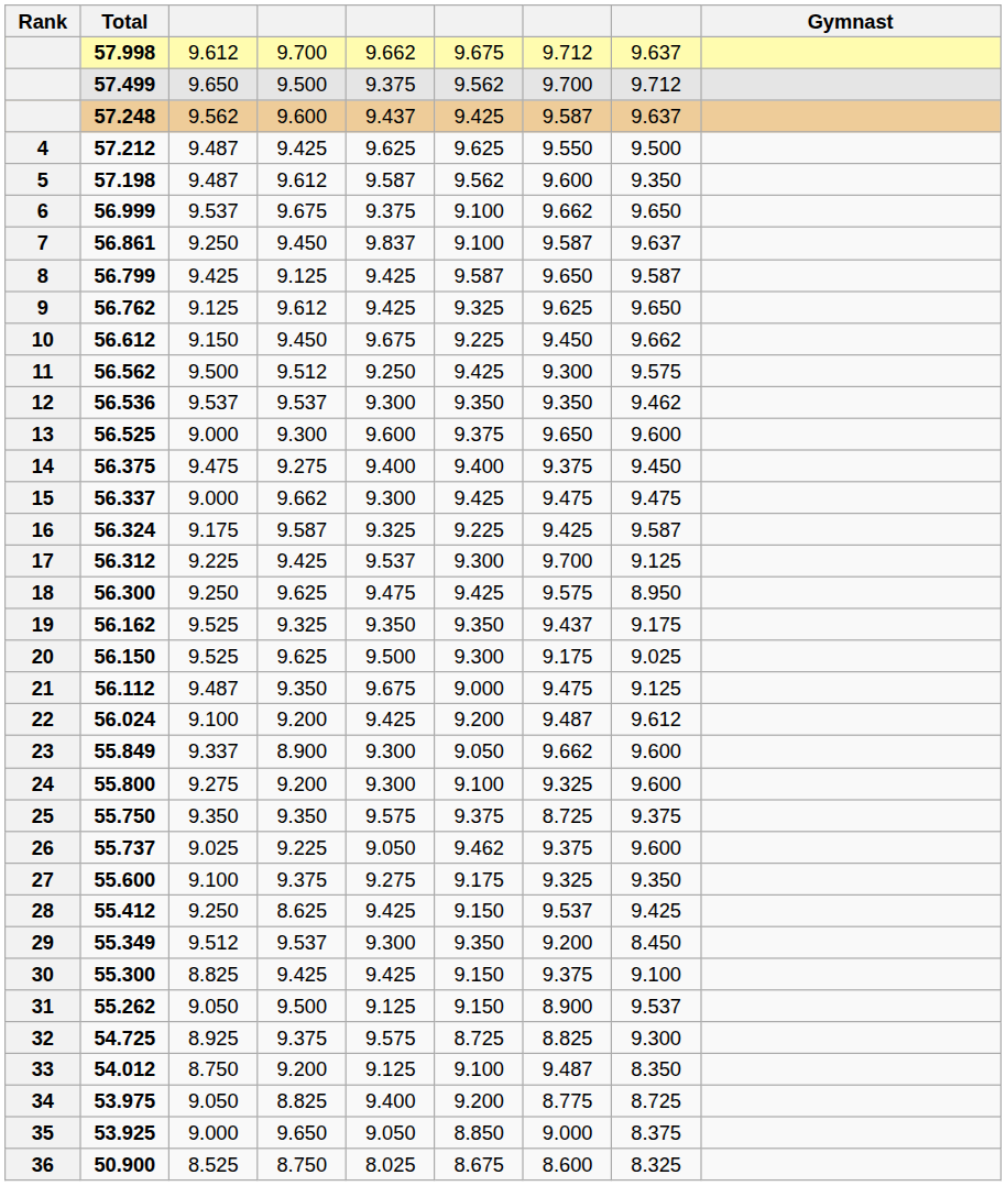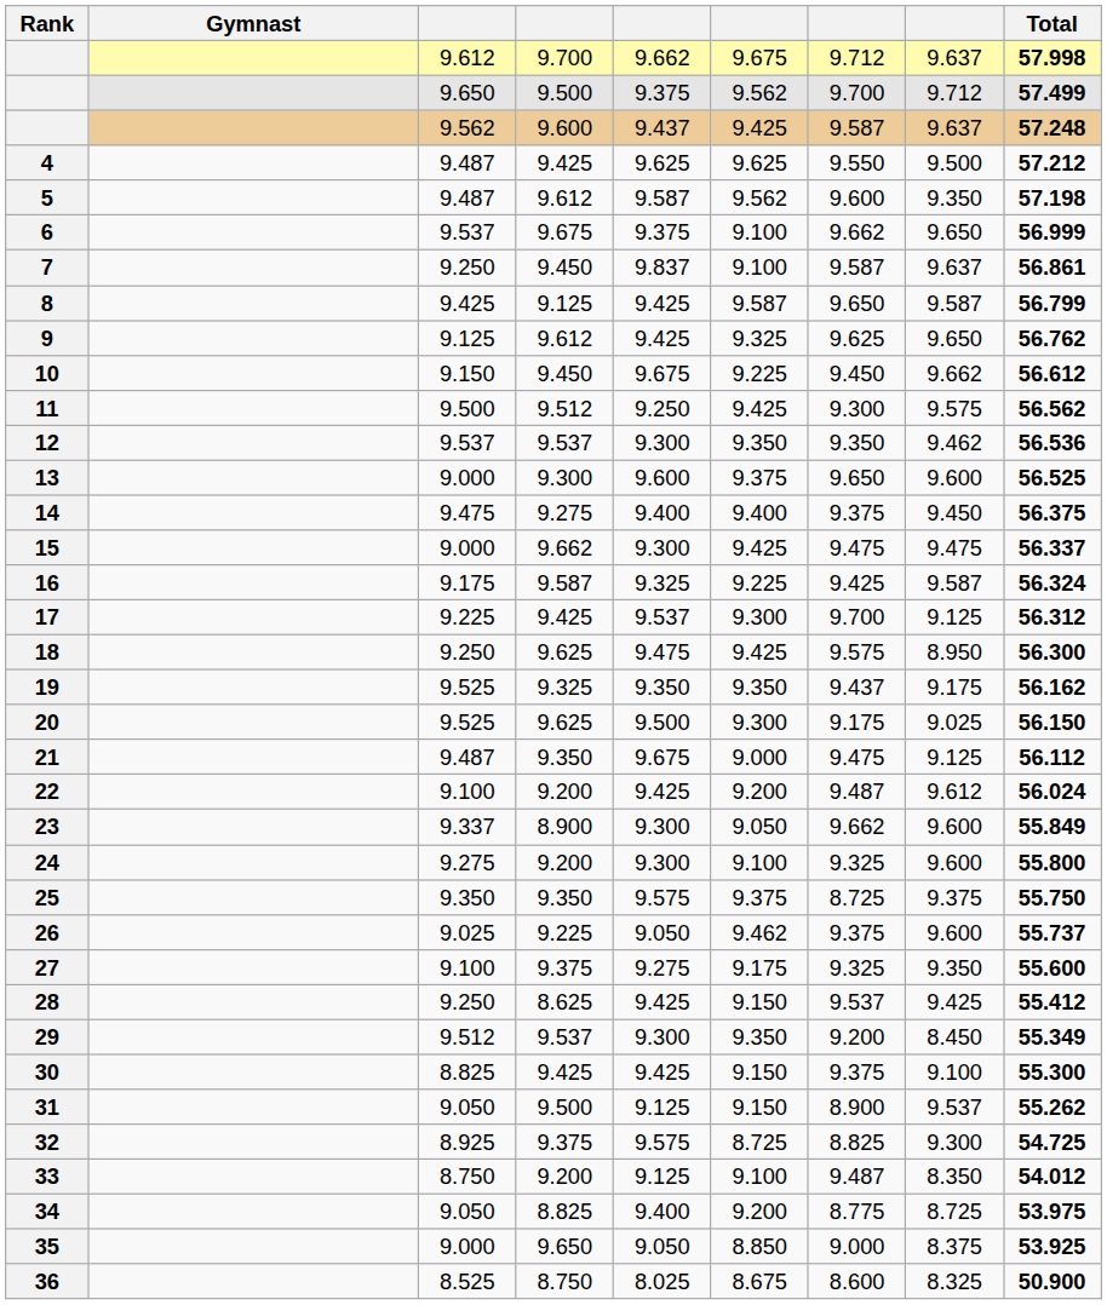 <table class="wikitable sortable" style="text-align:center; font-size:95%">
 <tr>
 <th scope="col" style="width:50px;">Rank</th>
-<th scope="col" style="width:60px;">Total</th>
+<th scope="col" style="width:220px;">Gymnast</th>
 <th scope="col" style="width:60px;"></th>
 <th scope="col" style="width:60px;"></th>
 <th scope="col" style="width:60px;"></th>
 <th scope="col" style="width:60px;"></th>
 <th scope="col" style="width:60px;"></th>
 <th scope="col" style="width:60px;"></th>
-<th scope="col" style="width:220px;">Gymnast</th>
+<th scope="col" style="width:60px;">Total</th>
 </tr>
 <tr style="background:#fffcaf;">
 <th scope=row style="text-align:center"></th>
-<td><strong>57.998</strong></td>
+<td align=left></td>
 <td>9.612</td>
 <td>9.700</td>
 <td>9.662</td>
 <td>9.675</td>
 <td>9.712</td>
 <td>9.637</td>
-<td align=left></td>
+<td><strong>57.998</strong></td>
 </tr>
 <tr style="background:#e5e5e5;">
 <th scope=row style="text-align:center"></th>
-<td><strong>57.499</strong></td>
+<td align=left></td>
 <td>9.650</td>
 <td>9.500</td>
 <td>9.375</td>
 <td>9.562</td>
 <td>9.700</td>
 <td>9.712</td>
-<td align=left></td>
+<td><strong>57.499</strong></td>
 </tr>
 <tr style="background:#ec9;">
 <th scope=row style="text-align:center"></th>
-<td><strong>57.248</strong></td>
+<td align=left></td>
 <td>9.562</td>
 <td>9.600</td>
 <td>9.437</td>
 <td>9.425</td>
 <td>9.587</td>
 <td>9.637</td>
-<td align=left></td>
+<td><strong>57.248</strong></td>
 </tr>
 <tr>
 <th scope=row style="text-align:center">4</th>
-<td><strong>57.212</strong></td>
+<td align=left></td>
 <td>9.487</td>
 <td>9.425</td>
 <td>9.625</td>
 <td>9.625</td>
 <td>9.550</td>
 <td>9.500</td>
-<td align=left></td>
+<td><strong>57.212</strong></td>
 </tr>
 <tr>
 <th scope=row style="text-align:center">5</th>
-<td><strong>57.198</strong></td>
+<td align=left></td>
 <td>9.487</td>
 <td>9.612</td>
 <td>9.587</td>
 <td>9.562</td>
 <td>9.600</td>
 <td>9.350</td>
-<td align=left></td>
+<td><strong>57.198</strong></td>
 </tr>
 <tr>
 <th scope=row style="text-align:center">6</th>
-<td><strong>56.999</strong></td>
+<td align=left></td>
 <td>9.537</td>
 <td>9.675</td>
 <td>9.375</td>
 <td>9.100</td>
 <td>9.662</td>
 <td>9.650</td>
-<td align=left></td>
+<td><strong>56.999</strong></td>
 </tr>
 <tr>
 <th scope=row style="text-align:center">7</th>
-<td><strong>56.861</strong></td>
+<td align=left></td>
 <td>9.250</td>
 <td>9.450</td>
 <td>9.837</td>
 <td>9.100</td>
 <td>9.587</td>
 <td>9.637</td>
-<td align=left></td>
+<td><strong>56.861</strong></td>
 </tr>
 <tr>
 <th scope=row style="text-align:center">8</th>
-<td><strong>56.799</strong></td>
+<td align=left></td>
 <td>9.425</td>
 <td>9.125</td>
 <td>9.425</td>
 <td>9.587</td>
 <td>9.650</td>
 <td>9.587</td>
-<td align=left></td>
+<td><strong>56.799</strong></td>
 </tr>
 <tr>
 <th scope=row style="text-align:center">9</th>
-<td><strong>56.762</strong></td>
+<td align=left></td>
 <td>9.125</td>
 <td>9.612</td>
 <td>9.425</td>
 <td>9.325</td>
 <td>9.625</td>
 <td>9.650</td>
-<td align=left></td>
+<td><strong>56.762</strong></td>
 </tr>
 <tr>
 <th scope=row style="text-align:center">10</th>
-<td><strong>56.612</strong></td>
+<td align=left></td>
 <td>9.150</td>
 <td>9.450</td>
 <td>9.675</td>
 <td>9.225</td>
 <td>9.450</td>
 <td>9.662</td>
-<td align=left></td>
+<td><strong>56.612</strong></td>
 </tr>
 <tr>
 <th scope=row style="text-align:center">11</th>
-<td><strong>56.562</strong></td>
+<td align=left></td>
 <td>9.500</td>
 <td>9.512</td>
 <td>9.250</td>
 <td>9.425</td>
 <td>9.300</td>
 <td>9.575</td>
-<td align=left></td>
+<td><strong>56.562</strong></td>
 </tr>
 <tr>
 <th scope=row style="text-align:center">12</th>
-<td><strong>56.536</strong></td>
+<td align=left></td>
 <td>9.537</td>
 <td>9.537</td>
 <td>9.300</td>
 <td>9.350</td>
 <td>9.350</td>
 <td>9.462</td>
-<td align=left></td>
+<td><strong>56.536</strong></td>
 </tr>
 <tr>
 <th scope=row style="text-align:center">13</th>
-<td><strong>56.525</strong></td>
+<td align=left></td>
 <td>9.000</td>
 <td>9.300</td>
 <td>9.600</td>
 <td>9.375</td>
 <td>9.650</td>
 <td>9.600</td>
-<td align=left></td>
+<td><strong>56.525</strong></td>
 </tr>
 <tr>
 <th scope=row style="text-align:center">14</th>
-<td><strong>56.375</strong></td>
+<td align=left></td>
 <td>9.475</td>
 <td>9.275</td>
 <td>9.400</td>
 <td>9.400</td>
 <td>9.375</td>
 <td>9.450</td>
-<td align=left></td>
+<td><strong>56.375</strong></td>
 </tr>
 <tr>
 <th scope=row style="text-align:center">15</th>
-<td><strong>56.337</strong></td>
+<td align=left></td>
 <td>9.000</td>
 <td>9.662</td>
 <td>9.300</td>
 <td>9.425</td>
 <td>9.475</td>
 <td>9.475</td>
-<td align=left></td>
+<td><strong>56.337</strong></td>
 </tr>
 <tr>
 <th scope=row style="text-align:center">16</th>
-<td><strong>56.324</strong></td>
+<td align=left></td>
 <td>9.175</td>
 <td>9.587</td>
 <td>9.325</td>
 <td>9.225</td>
 <td>9.425</td>
 <td>9.587</td>
-<td align=left></td>
+<td><strong>56.324</strong></td>
 </tr>
 <tr>
 <th scope=row style="text-align:center">17</th>
-<td><strong>56.312</strong></td>
+<td align=left></td>
 <td>9.225</td>
 <td>9.425</td>
 <td>9.537</td>
 <td>9.300</td>
 <td>9.700</td>
 <td>9.125</td>
-<td align=left></td>
+<td><strong>56.312</strong></td>
 </tr>
 <tr>
 <th scope=row style="text-align:center">18</th>
-<td><strong>56.300</strong></td>
+<td align=left></td>
 <td>9.250</td>
 <td>9.625</td>
 <td>9.475</td>
 <td>9.425</td>
 <td>9.575</td>
 <td>8.950</td>
-<td align=left></td>
+<td><strong>56.300</strong></td>
 </tr>
 <tr>
 <th scope=row style="text-align:center">19</th>
-<td><strong>56.162</strong></td>
+<td align=left></td>
 <td>9.525</td>
 <td>9.325</td>
 <td>9.350</td>
 <td>9.350</td>
 <td>9.437</td>
 <td>9.175</td>
-<td align=left></td>
+<td><strong>56.162</strong></td>
 </tr>
 <tr>
 <th scope=row style="text-align:center">20</th>
-<td><strong>56.150</strong></td>
+<td align=left></td>
 <td>9.525</td>
 <td>9.625</td>
 <td>9.500</td>
 <td>9.300</td>
 <td>9.175</td>
 <td>9.025</td>
-<td align=left></td>
+<td><strong>56.150</strong></td>
 </tr>
 <tr>
 <th scope=row style="text-align:center">21</th>
-<td><strong>56.112</strong></td>
+<td align=left></td>
 <td>9.487</td>
 <td>9.350</td>
 <td>9.675</td>
 <td>9.000</td>
 <td>9.475</td>
 <td>9.125</td>
-<td align=left></td>
+<td><strong>56.112</strong></td>
 </tr>
 <tr>
 <th scope=row style="text-align:center">22</th>
-<td><strong>56.024</strong></td>
+<td align=left></td>
 <td>9.100</td>
 <td>9.200</td>
 <td>9.425</td>
 <td>9.200</td>
 <td>9.487</td>
 <td>9.612</td>
-<td align=left></td>
+<td><strong>56.024</strong></td>
 </tr>
 <tr>
 <th scope=row style="text-align:center">23</th>
-<td><strong>55.849</strong></td>
+<td align=left></td>
 <td>9.337</td>
 <td>8.900</td>
 <td>9.300</td>
 <td>9.050</td>
 <td>9.662</td>
 <td>9.600</td>
-<td align=left></td>
+<td><strong>55.849</strong></td>
 </tr>
 <tr>
 <th scope=row style="text-align:center">24</th>
-<td><strong>55.800</strong></td>
+<td align=left></td>
 <td>9.275</td>
 <td>9.200</td>
 <td>9.300</td>
 <td>9.100</td>
 <td>9.325</td>
 <td>9.600</td>
-<td align=left></td>
+<td><strong>55.800</strong></td>
 </tr>
 <tr>
 <th scope=row style="text-align:center">25</th>
-<td><strong>55.750</strong></td>
+<td align=left></td>
 <td>9.350</td>
 <td>9.350</td>
 <td>9.575</td>
 <td>9.375</td>
 <td>8.725</td>
 <td>9.375</td>
-<td align=left></td>
+<td><strong>55.750</strong></td>
 </tr>
 <tr>
 <th scope=row style="text-align:center">26</th>
-<td><strong>55.737</strong></td>
+<td align=left></td>
 <td>9.025</td>
 <td>9.225</td>
 <td>9.050</td>
 <td>9.462</td>
 <td>9.375</td>
 <td>9.600</td>
-<td align=left></td>
+<td><strong>55.737</strong></td>
 </tr>
 <tr>
 <th scope=row style="text-align:center">27</th>
-<td><strong>55.600</strong></td>
+<td align=left></td>
 <td>9.100</td>
 <td>9.375</td>
 <td>9.275</td>
 <td>9.175</td>
 <td>9.325</td>
 <td>9.350</td>
-<td align=left></td>
+<td><strong>55.600</strong></td>
 </tr>
 <tr>
 <th scope=row style="text-align:center">28</th>
-<td><strong>55.412</strong></td>
+<td align=left></td>
 <td>9.250</td>
 <td>8.625</td>
 <td>9.425</td>
 <td>9.150</td>
 <td>9.537</td>
 <td>9.425</td>
-<td align=left></td>
+<td><strong>55.412</strong></td>
 </tr>
 <tr>
 <th scope=row style="text-align:center">29</th>
-<td><strong>55.349</strong></td>
+<td align=left></td>
 <td>9.512</td>
 <td>9.537</td>
 <td>9.300</td>
 <td>9.350</td>
 <td>9.200</td>
 <td>8.450</td>
-<td align=left></td>
+<td><strong>55.349</strong></td>
 </tr>
 <tr>
 <th scope=row style="text-align:center">30</th>
-<td><strong>55.300</strong></td>
+<td align=left></td>
 <td>8.825</td>
 <td>9.425</td>
 <td>9.425</td>
 <td>9.150</td>
 <td>9.375</td>
 <td>9.100</td>
-<td align=left></td>
+<td><strong>55.300</strong></td>
 </tr>
 <tr>
 <th scope=row style="text-align:center">31</th>
-<td><strong>55.262</strong></td>
+<td align=left></td>
 <td>9.050</td>
 <td>9.500</td>
 <td>9.125</td>
 <td>9.150</td>
 <td>8.900</td>
 <td>9.537</td>
-<td align=left></td>
+<td><strong>55.262</strong></td>
 </tr>
 <tr>
 <th scope=row style="text-align:center">32</th>
-<td><strong>54.725</strong></td>
+<td align=left></td>
 <td>8.925</td>
 <td>9.375</td>
 <td>9.575</td>
 <td>8.725</td>
 <td>8.825</td>
 <td>9.300</td>
-<td align=left></td>
+<td><strong>54.725</strong></td>
 </tr>
 <tr>
 <th scope=row style="text-align:center">33</th>
-<td><strong>54.012</strong></td>
+<td align=left></td>
 <td>8.750</td>
 <td>9.200</td>
 <td>9.125</td>
 <td>9.100</td>
 <td>9.487</td>
 <td>8.350</td>
-<td align=left></td>
+<td><strong>54.012</strong></td>
 </tr>
 <tr>
 <th scope=row style="text-align:center">34</th>
-<td><strong>53.975</strong></td>
+<td align=left></td>
 <td>9.050</td>
 <td>8.825</td>
 <td>9.400</td>
 <td>9.200</td>
 <td>8.775</td>
 <td>8.725</td>
-<td align=left></td>
+<td><strong>53.975</strong></td>
 </tr>
 <tr>
 <th scope=row style="text-align:center">35</th>
-<td><strong>53.925</strong></td>
+<td align=left></td>
 <td>9.000</td>
 <td>9.650</td>
 <td>9.050</td>
 <td>8.850</td>
 <td>9.000</td>
 <td>8.375</td>
-<td align=left></td>
+<td><strong>53.925</strong></td>
 </tr>
 <tr>
 <th scope=row style="text-align:center">36</th>
-<td><strong>50.900</strong></td>
+<td align=left></td>
 <td>8.525</td>
 <td>8.750</td>
 <td>8.025</td>
 <td>8.675</td>
 <td>8.600</td>
 <td>8.325</td>
-<td align=left></td>
+<td><strong>50.900</strong></td>
 </tr>
 </table>
